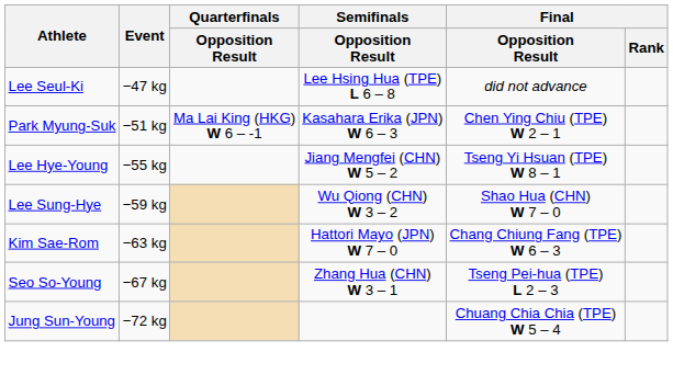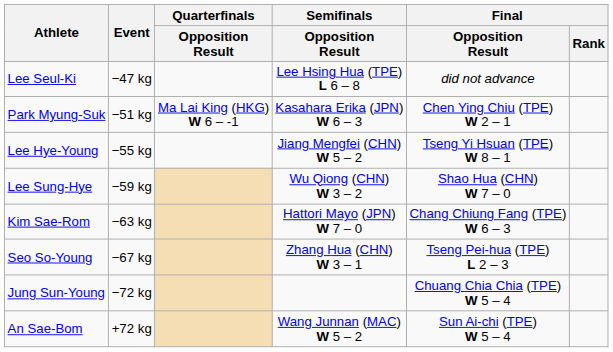 <table class="wikitable" style="font-size:90%">
 <tr>
 <th rowspan="2">Athlete</th>
 <th rowspan="2">Event</th>
 <th>Quarterfinals</th>
 <th>Semifinals</th>
 <th colspan="2">Final</th>
 </tr>
 <tr>
 <th>Opposition<br>Result</th>
 <th>Opposition<br>Result</th>
 <th>Opposition<br>Result</th>
 <th>Rank</th>
 </tr>
 <tr>
 <td><a href='#'>Lee Seul-Ki</a></td>
 <td>−47 kg</td>
 <td></td>
 <td align=center> <a href='#'>Lee Hsing Hua</a> <span>(<a href='#'>TPE</a>)</span><br><strong>L</strong> 6 – 8</td>
 <td align=center><em>did not advance</em></td>
 <td align=center></td>
 </tr>
 <tr>
 <td><a href='#'>Park Myung-Suk</a></td>
 <td>−51 kg</td>
 <td align=center> <a href='#'>Ma Lai King</a> <span>(<a href='#'>HKG</a>)</span><br><strong>W</strong> 6 – -1</td>
 <td align=center> <a href='#'>Kasahara Erika</a> <span>(<a href='#'>JPN</a>)</span><br><strong>W</strong> 6 – 3</td>
 <td align=center> <a href='#'>Chen Ying Chiu</a> <span>(<a href='#'>TPE</a>)</span><br><strong>W</strong> 2 – 1</td>
 <td align=center></td>
 </tr>
 <tr>
 <td><a href='#'>Lee Hye-Young</a></td>
 <td>−55 kg</td>
 <td></td>
 <td align=center> <a href='#'>Jiang Mengfei</a> <span>(<a href='#'>CHN</a>)</span><br><strong>W</strong> 5 – 2</td>
 <td align=center> <a href='#'>Tseng Yi Hsuan</a> <span>(<a href='#'>TPE</a>)</span><br><strong>W</strong> 8 – 1</td>
 <td align=center></td>
 </tr>
 <tr>
 <td><a href='#'>Lee Sung-Hye</a></td>
 <td>−59 kg</td>
 <td bgcolor=wheat></td>
 <td align=center> <a href='#'>Wu Qiong</a> <span>(<a href='#'>CHN</a>)</span><br><strong>W</strong> 3 – 2</td>
 <td align=center> <a href='#'>Shao Hua</a> <span>(<a href='#'>CHN</a>)</span><br><strong>W</strong> 7 – 0</td>
 <td align=center></td>
 </tr>
 <tr>
 <td><a href='#'>Kim Sae-Rom</a></td>
 <td>−63 kg</td>
 <td bgcolor=wheat></td>
 <td align=center> <a href='#'>Hattori Mayo</a> <span>(<a href='#'>JPN</a>)</span><br><strong>W</strong> 7 – 0</td>
 <td align=center> <a href='#'>Chang Chiung Fang</a> <span>(<a href='#'>TPE</a>)</span><br><strong>W</strong> 6 – 3</td>
 <td align=center></td>
 </tr>
 <tr>
 <td><a href='#'>Seo So-Young</a></td>
 <td>−67 kg</td>
 <td bgcolor=wheat></td>
 <td align=center> <a href='#'>Zhang Hua</a> <span>(<a href='#'>CHN</a>)</span><br><strong>W</strong> 3 – 1</td>
 <td align=center> <a href='#'>Tseng Pei-hua</a> <span>(<a href='#'>TPE</a>)</span><br><strong>L</strong> 2 – 3</td>
 <td align=center></td>
 </tr>
 <tr>
 <td><a href='#'>Jung Sun-Young</a></td>
 <td>−72 kg</td>
 <td bgcolor=wheat></td>
 <td></td>
 <td align=center> <a href='#'>Chuang Chia Chia</a> <span>(<a href='#'>TPE</a>)</span><br><strong>W</strong> 5 – 4</td>
 <td align=center></td>
 </tr>
+<tr>
+<td><a href='#'>An Sae-Bom</a></td>
+<td>+72 kg</td>
+<td bgcolor=wheat></td>
+<td align=center> <a href='#'>Wang Junnan</a> <span>(<a href='#'>MAC</a>)</span><br><strong>W</strong> 5 – 2</td>
+<td align=center> <a href='#'>Sun Ai-chi</a> <span>(<a href='#'>TPE</a>)</span><br><strong>W</strong> 5 – 4</td>
+<td align=center></td>
+</tr>
 </table>
